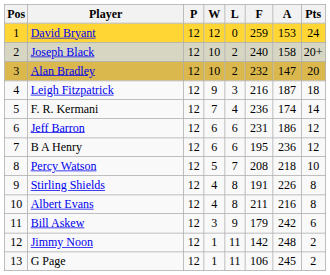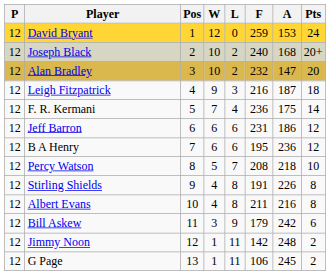 <table class="wikitable" style="font-size: 100%">
 <tr>
+<th scope="col" width=20>P</th>
+<th scope="col" width=200>Player</th>
 <th scope="col" width=20>Pos</th>
-<th scope="col" width=200>Player</th>
-<th scope="col" width=20>P</th>
 <th scope="col" width=20>W</th>
 <th scope="col" width=20>L</th>
 <th scope="col" width=30>F</th>
 <th scope="col" width=30>A</th>
 <th scope="col" width=20>Pts</th>
 </tr>
 <tr align=center style="background: #FFD633;">
+<td>12</td>
+<td align="left"> <a href='#'>David Bryant</a></td>
 <td>1</td>
-<td align="left"> <a href='#'>David Bryant</a></td>
-<td>12</td>
 <td>12</td>
 <td>0</td>
 <td>259</td>
 <td>153</td>
 <td>24</td>
 </tr>
 <tr align=center style="background: #D6D6C2;">
+<td>12</td>
+<td align="left"> <a href='#'>Joseph Black</a></td>
 <td>2</td>
-<td align="left"> <a href='#'>Joseph Black</a></td>
-<td>12</td>
 <td>10</td>
 <td>2</td>
 <td>240</td>
-<td>158</td>
+<td>168</td>
 <td>20+</td>
 </tr>
 <tr align=center style="background: #DBB84D;">
+<td>12</td>
+<td align="left"> <a href='#'>Alan Bradley</a></td>
 <td>3</td>
-<td align="left"> <a href='#'>Alan Bradley</a></td>
-<td>12</td>
 <td>10</td>
 <td>2</td>
 <td>232</td>
 <td>147</td>
 <td>20</td>
 </tr>
 <tr align=center>
+<td>12</td>
+<td align="left"> <a href='#'>Leigh Fitzpatrick</a></td>
 <td>4</td>
-<td align="left"> <a href='#'>Leigh Fitzpatrick</a></td>
-<td>12</td>
 <td>9</td>
 <td>3</td>
 <td>216</td>
 <td>187</td>
 <td>18</td>
 </tr>
 <tr align=center>
+<td>12</td>
+<td align="left"> F. R. Kermani</td>
 <td>5</td>
-<td align="left"> F. R. Kermani</td>
-<td>12</td>
 <td>7</td>
 <td>4</td>
 <td>236</td>
-<td>174</td>
+<td>175</td>
 <td>14</td>
 </tr>
 <tr align=center>
+<td>12</td>
+<td align="left"> <a href='#'>Jeff Barron</a></td>
 <td>6</td>
-<td align="left"> <a href='#'>Jeff Barron</a></td>
-<td>12</td>
 <td>6</td>
 <td>6</td>
 <td>231</td>
 <td>186</td>
 <td>12</td>
 </tr>
 <tr align=center>
+<td>12</td>
+<td align="left"> B A Henry</td>
 <td>7</td>
-<td align="left"> B A Henry</td>
-<td>12</td>
 <td>6</td>
 <td>6</td>
 <td>195</td>
 <td>236</td>
 <td>12</td>
 </tr>
 <tr align=center>
+<td>12</td>
+<td align="left"> <a href='#'>Percy Watson</a></td>
 <td>8</td>
-<td align="left"> <a href='#'>Percy Watson</a></td>
-<td>12</td>
 <td>5</td>
 <td>7</td>
 <td>208</td>
 <td>218</td>
 <td>10</td>
 </tr>
 <tr align=center>
+<td>12</td>
+<td align="left"> <a href='#'>Stirling Shields</a></td>
 <td>9</td>
-<td align="left"> <a href='#'>Stirling Shields</a></td>
-<td>12</td>
 <td>4</td>
 <td>8</td>
 <td>191</td>
 <td>226</td>
 <td>8</td>
 </tr>
 <tr align=center>
+<td>12</td>
+<td align="left"> <a href='#'>Albert Evans</a></td>
 <td>10</td>
-<td align="left"> <a href='#'>Albert Evans</a></td>
-<td>12</td>
 <td>4</td>
 <td>8</td>
 <td>211</td>
 <td>216</td>
 <td>8</td>
 </tr>
 <tr align=center>
+<td>12</td>
+<td align="left"> <a href='#'>Bill Askew</a></td>
 <td>11</td>
-<td align="left"> <a href='#'>Bill Askew</a></td>
-<td>12</td>
 <td>3</td>
 <td>9</td>
 <td>179</td>
 <td>242</td>
 <td>6</td>
 </tr>
 <tr align=center>
 <td>12</td>
 <td align="left"> <a href='#'>Jimmy Noon</a></td>
 <td>12</td>
 <td>1</td>
 <td>11</td>
 <td>142</td>
 <td>248</td>
 <td>2</td>
 </tr>
 <tr align=center>
+<td>12</td>
+<td align="left"> G Page</td>
 <td>13</td>
-<td align="left"> G Page</td>
-<td>12</td>
 <td>1</td>
 <td>11</td>
 <td>106</td>
 <td>245</td>
 <td>2</td>
 </tr>
 </table>
